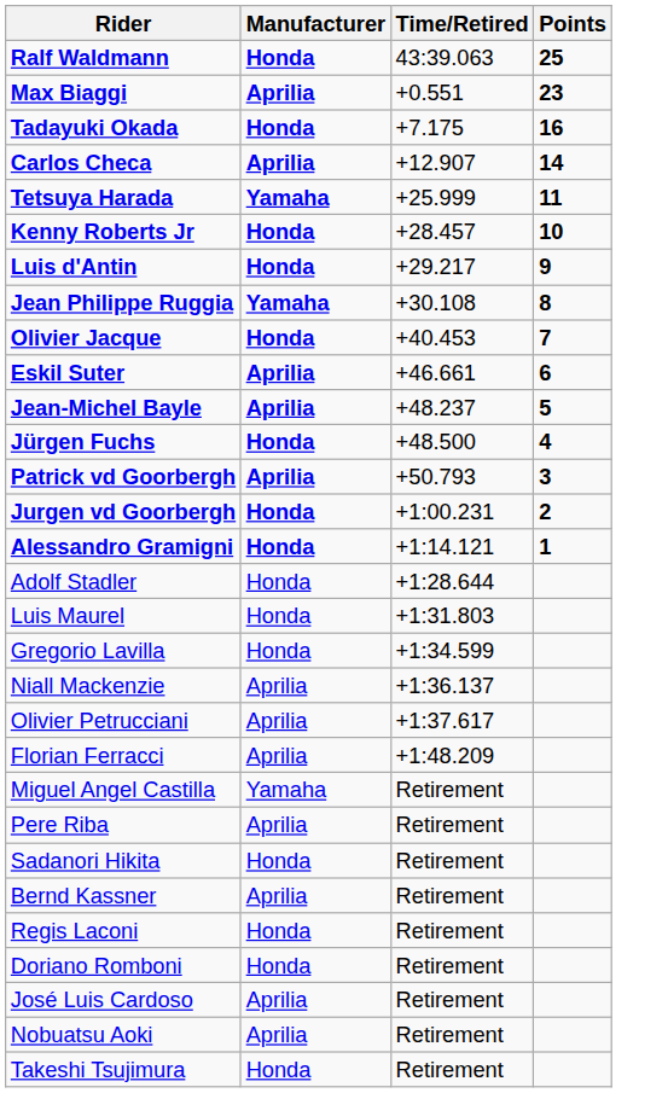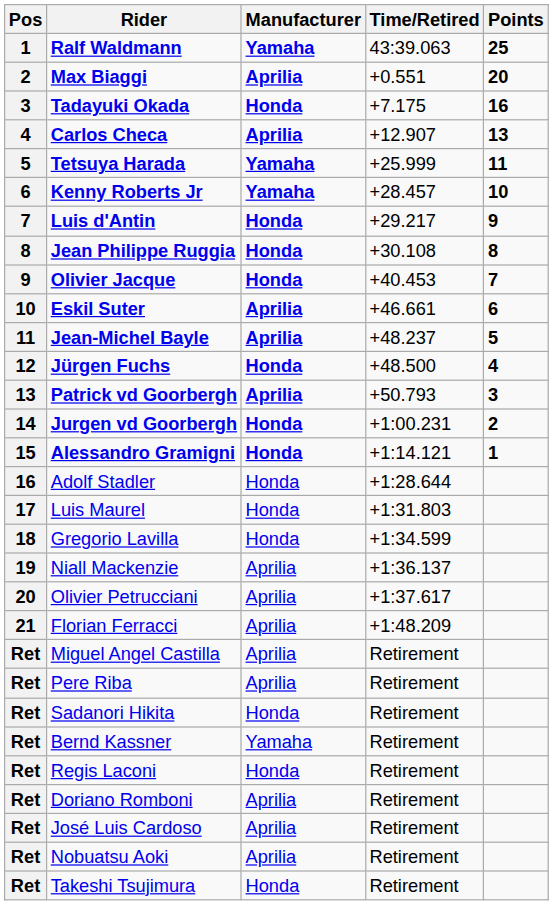 <table class="wikitable" style="font-size: 95%;">
 <tr>
+<th>Pos</th>
 <th>Rider</th>
 <th>Manufacturer</th>
 <th>Time/Retired</th>
 <th>Points</th>
 </tr>
 <tr>
+<th>1</th>
 <td> <strong><a href='#'>Ralf Waldmann</a></strong></td>
-<td><strong><a href='#'>Honda</a></strong></td>
+<td><strong><a href='#'>Yamaha</a></strong></td>
 <td>43:39.063</td>
 <td><strong>25</strong></td>
 </tr>
 <tr>
+<th>2</th>
 <td> <strong><a href='#'>Max Biaggi</a></strong></td>
 <td><strong><a href='#'>Aprilia</a></strong></td>
 <td>+0.551</td>
-<td><strong>23</strong></td>
+<td><strong>20</strong></td>
 </tr>
 <tr>
+<th>3</th>
 <td> <strong><a href='#'>Tadayuki Okada</a></strong></td>
 <td><strong><a href='#'>Honda</a></strong></td>
 <td>+7.175</td>
 <td><strong>16</strong></td>
 </tr>
 <tr>
+<th>4</th>
 <td> <strong><a href='#'>Carlos Checa</a></strong></td>
 <td><strong><a href='#'>Aprilia</a></strong></td>
 <td>+12.907</td>
-<td><strong>14</strong></td>
+<td><strong>13</strong></td>
 </tr>
 <tr>
+<th>5</th>
 <td> <strong><a href='#'>Tetsuya Harada</a></strong></td>
 <td><strong><a href='#'>Yamaha</a></strong></td>
 <td>+25.999</td>
 <td><strong>11</strong></td>
 </tr>
 <tr>
+<th>6</th>
 <td> <strong><a href='#'>Kenny Roberts Jr</a></strong></td>
-<td><strong><a href='#'>Honda</a></strong></td>
+<td><strong><a href='#'>Yamaha</a></strong></td>
 <td>+28.457</td>
 <td><strong>10</strong></td>
 </tr>
 <tr>
+<th>7</th>
 <td> <strong><a href='#'>Luis d'Antin</a></strong></td>
 <td><strong><a href='#'>Honda</a></strong></td>
 <td>+29.217</td>
 <td><strong>9</strong></td>
 </tr>
 <tr>
+<th>8</th>
 <td> <strong><a href='#'>Jean Philippe Ruggia</a></strong></td>
-<td><strong><a href='#'>Yamaha</a></strong></td>
+<td><strong><a href='#'>Honda</a></strong></td>
 <td>+30.108</td>
 <td><strong>8</strong></td>
 </tr>
 <tr>
+<th>9</th>
 <td> <strong><a href='#'>Olivier Jacque</a></strong></td>
 <td><strong><a href='#'>Honda</a></strong></td>
 <td>+40.453</td>
 <td><strong>7</strong></td>
 </tr>
 <tr>
+<th>10</th>
 <td> <strong><a href='#'>Eskil Suter</a></strong></td>
 <td><strong><a href='#'>Aprilia</a></strong></td>
 <td>+46.661</td>
 <td><strong>6</strong></td>
 </tr>
 <tr>
+<th>11</th>
 <td> <strong><a href='#'>Jean-Michel Bayle</a></strong></td>
 <td><strong><a href='#'>Aprilia</a></strong></td>
 <td>+48.237</td>
 <td><strong>5</strong></td>
 </tr>
 <tr>
+<th>12</th>
 <td> <strong><a href='#'>Jürgen Fuchs</a></strong></td>
 <td><strong><a href='#'>Honda</a></strong></td>
 <td>+48.500</td>
 <td><strong>4</strong></td>
 </tr>
 <tr>
+<th>13</th>
 <td> <strong><a href='#'>Patrick vd Goorbergh</a></strong></td>
 <td><strong><a href='#'>Aprilia</a></strong></td>
 <td>+50.793</td>
 <td><strong>3</strong></td>
 </tr>
 <tr>
+<th>14</th>
 <td> <strong><a href='#'>Jurgen vd Goorbergh</a></strong></td>
 <td><strong><a href='#'>Honda</a></strong></td>
 <td>+1:00.231</td>
 <td><strong>2</strong></td>
 </tr>
 <tr>
+<th>15</th>
 <td> <strong><a href='#'>Alessandro Gramigni</a></strong></td>
 <td><strong><a href='#'>Honda</a></strong></td>
 <td>+1:14.121</td>
 <td><strong>1</strong></td>
 </tr>
 <tr>
+<th>16</th>
 <td> <a href='#'>Adolf Stadler</a></td>
 <td><a href='#'>Honda</a></td>
 <td>+1:28.644</td>
 <td></td>
 </tr>
 <tr>
+<th>17</th>
 <td> <a href='#'>Luis Maurel</a></td>
 <td><a href='#'>Honda</a></td>
 <td>+1:31.803</td>
 <td></td>
 </tr>
 <tr>
+<th>18</th>
 <td> <a href='#'>Gregorio Lavilla</a></td>
 <td><a href='#'>Honda</a></td>
 <td>+1:34.599</td>
 <td></td>
 </tr>
 <tr>
+<th>19</th>
 <td> <a href='#'>Niall Mackenzie</a></td>
 <td><a href='#'>Aprilia</a></td>
 <td>+1:36.137</td>
 <td></td>
 </tr>
 <tr>
+<th>20</th>
 <td> <a href='#'>Olivier Petrucciani</a></td>
 <td><a href='#'>Aprilia</a></td>
 <td>+1:37.617</td>
 <td></td>
 </tr>
 <tr>
+<th>21</th>
 <td> <a href='#'>Florian Ferracci</a></td>
 <td><a href='#'>Aprilia</a></td>
 <td>+1:48.209</td>
 <td></td>
 </tr>
 <tr>
+<th>Ret</th>
 <td> <a href='#'>Miguel Angel Castilla</a></td>
-<td><a href='#'>Yamaha</a></td>
+<td><a href='#'>Aprilia</a></td>
 <td>Retirement</td>
 <td></td>
 </tr>
 <tr>
+<th>Ret</th>
 <td> <a href='#'>Pere Riba</a></td>
 <td><a href='#'>Aprilia</a></td>
 <td>Retirement</td>
 <td></td>
 </tr>
 <tr>
+<th>Ret</th>
 <td> <a href='#'>Sadanori Hikita</a></td>
 <td><a href='#'>Honda</a></td>
 <td>Retirement</td>
 <td></td>
 </tr>
 <tr>
+<th>Ret</th>
 <td> <a href='#'>Bernd Kassner</a></td>
-<td><a href='#'>Aprilia</a></td>
+<td><a href='#'>Yamaha</a></td>
 <td>Retirement</td>
 <td></td>
 </tr>
 <tr>
+<th>Ret</th>
 <td> <a href='#'>Regis Laconi</a></td>
 <td><a href='#'>Honda</a></td>
 <td>Retirement</td>
 <td></td>
 </tr>
 <tr>
+<th>Ret</th>
 <td> <a href='#'>Doriano Romboni</a></td>
-<td><a href='#'>Honda</a></td>
+<td><a href='#'>Aprilia</a></td>
 <td>Retirement</td>
 <td></td>
 </tr>
 <tr>
+<th>Ret</th>
 <td> <a href='#'>José Luis Cardoso</a></td>
 <td><a href='#'>Aprilia</a></td>
 <td>Retirement</td>
 <td></td>
 </tr>
 <tr>
+<th>Ret</th>
 <td> <a href='#'>Nobuatsu Aoki</a></td>
 <td><a href='#'>Aprilia</a></td>
 <td>Retirement</td>
 <td></td>
 </tr>
 <tr>
+<th>Ret</th>
 <td> <a href='#'>Takeshi Tsujimura</a></td>
 <td><a href='#'>Honda</a></td>
 <td>Retirement</td>
 <td></td>
 </tr>
 </table>
